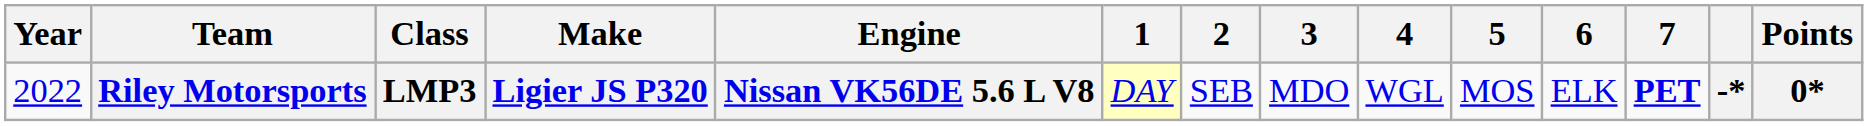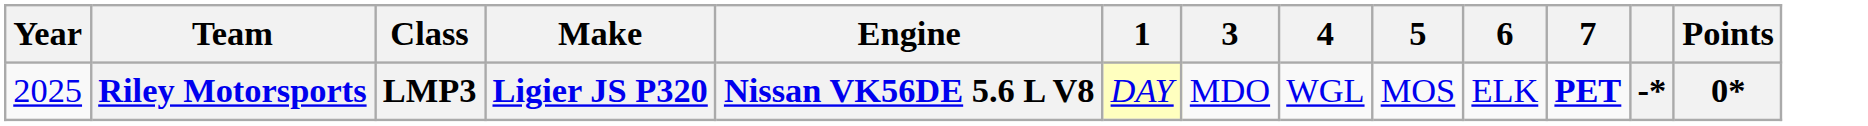 <table class="wikitable" style="text-align:center; font-size:90%">
 <tr>
 <th>Year</th>
 <th>Team</th>
 <th>Class</th>
 <th>Make</th>
 <th>Engine</th>
 <th>1</th>
-<th>2</th>
 <th>3</th>
 <th>4</th>
 <th>5</th>
 <th>6</th>
 <th>7</th>
 <th></th>
 <th>Points</th>
 </tr>
 <tr>
-<td><a href='#'>2022</a></td>
+<td><a href='#'>2025</a></td>
 <th><a href='#'>Riley Motorsports</a></th>
 <th>LMP3</th>
 <th><a href='#'>Ligier JS P320</a></th>
 <th><a href='#'>Nissan VK56DE</a> 5.6 L V8</th>
 <td style="background:#FFFFBF;"><em><a href='#'>DAY</a></em><br></td>
-<td><a href='#'>SEB</a></td>
 <td><a href='#'>MDO</a></td>
 <td><a href='#'>WGL</a></td>
 <td><a href='#'>MOS</a></td>
 <td><a href='#'>ELK</a></td>
 <td><strong><a href='#'>PET</a></strong></td>
 <th>-*</th>
 <th>0*</th>
 </tr>
 </table>
